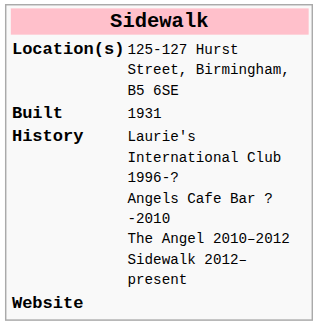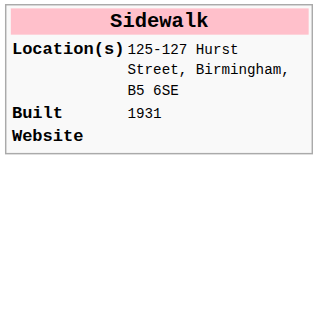 <table class="infobox" style="width: 18em; float:right; clear:right; font-size:90%" cellspacing="0">
 <tr style="vertical-align: top;">
 <td colspan="2" style="text-align:center; background:pink;"><big><strong>Sidewalk</strong></big></td>
 </tr>
 <tr style="vertical-align: top;">
 <td colspan="2" style="text-align: center;"></td>
 </tr>
 <tr style="vertical-align: top;">
 <td><strong>Location(s)</strong></td>
 <td><small>125-127 Hurst Street, Birmingham, B5 6SE</small></td>
 </tr>
 <tr style="vertical-align: top;">
 <td><strong>Built</strong></td>
 <td><small>1931</small></td>
 </tr>
 <tr style="vertical-align: top;">
-<td><strong>History</strong></td>
-<td> <small>Laurie's International Club 1996-?<br>Angels Cafe Bar ?-2010<br>The Angel 2010–2012<br>Sidewalk 2012–present</small></td>
-</tr>
-<tr style="vertical-align: top;">
 <td><strong>Website</strong></td>
 <td><small></small></td>
 </tr>
 </table>
